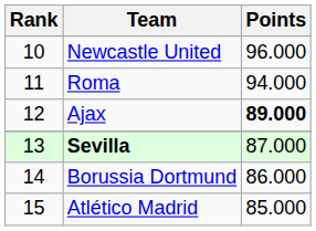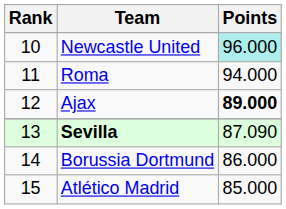 <table class="wikitable" style="text-align: center;">
 <tr>
 <th>Rank</th>
 <th>Team</th>
 <th>Points</th>
 </tr>
 <tr>
 </tr>
 <tr>
 <td>10</td>
 <td align=left> <a href='#'>Newcastle United</a></td>
-<td>96.000</td>
+<td style="background: paleturquoise;">96.000</td>
 </tr>
 <tr>
 <td>11</td>
 <td align=left> <a href='#'>Roma</a></td>
 <td>94.000</td>
 </tr>
 <tr>
 <td>12</td>
 <td align=left> <a href='#'>Ajax</a></td>
 <td><strong>89.000</strong></td>
 </tr>
 <tr>
 </tr>
 <tr style="background:#dfd;">
 <td>13</td>
 <td align=left> <strong>Sevilla</strong></td>
-<td>87.000</td>
+<td>87.090</td>
 </tr>
 <tr>
 <td>14</td>
 <td align=left> <a href='#'>Borussia Dortmund</a></td>
 <td>86.000</td>
 </tr>
 <tr>
 <td>15</td>
 <td align=left> <a href='#'>Atlético Madrid</a></td>
 <td>85.000</td>
 </tr>
 </table>
